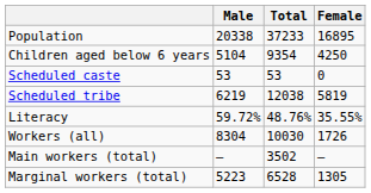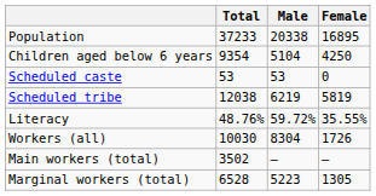 <table class="wikitable sortable">
 <tr>
 <th></th>
+<th>Total</th>
 <th>Male</th>
-<th>Total</th>
 <th>Female</th>
 </tr>
 <tr>
 <td>Population</td>
+<td>37233</td>
 <td>20338</td>
-<td>37233</td>
 <td>16895</td>
 </tr>
 <tr>
 <td>Children aged below 6 years</td>
+<td>9354</td>
 <td>5104</td>
-<td>9354</td>
 <td>4250</td>
 </tr>
 <tr>
 <td><a href='#'>Scheduled caste</a></td>
 <td>53</td>
 <td>53</td>
 <td>0</td>
 </tr>
 <tr>
 <td><a href='#'>Scheduled tribe</a></td>
+<td>12038</td>
 <td>6219</td>
-<td>12038</td>
 <td>5819</td>
 </tr>
 <tr>
 <td>Literacy</td>
+<td>48.76%</td>
 <td>59.72%</td>
-<td>48.76%</td>
 <td>35.55%</td>
 </tr>
 <tr>
 <td>Workers (all)</td>
+<td>10030</td>
 <td>8304</td>
-<td>10030</td>
 <td>1726</td>
 </tr>
 <tr>
 <td>Main workers (total)</td>
+<td>3502</td>
 <td>–</td>
-<td>3502</td>
 <td>–</td>
 </tr>
 <tr>
 <td>Marginal workers (total)</td>
+<td>6528</td>
 <td>5223</td>
-<td>6528</td>
 <td>1305</td>
 </tr>
 </table>
